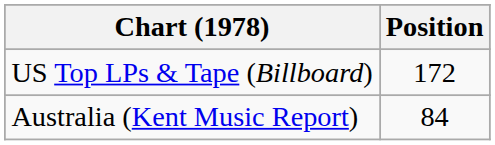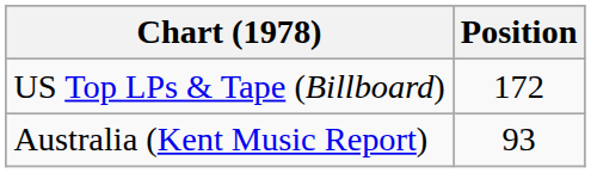 <table class="wikitable">
 <tr>
 <th>Chart (1978)</th>
 <th>Position</th>
 </tr>
 <tr>
 <td>US <a href='#'>Top LPs & Tape</a> (<em>Billboard</em>)</td>
 <td align="center">172</td>
 </tr>
 <tr>
 <td>Australia (<a href='#'>Kent Music Report</a>)</td>
-<td align="center">84</td>
+<td align="center">93</td>
 </tr>
 </table>
